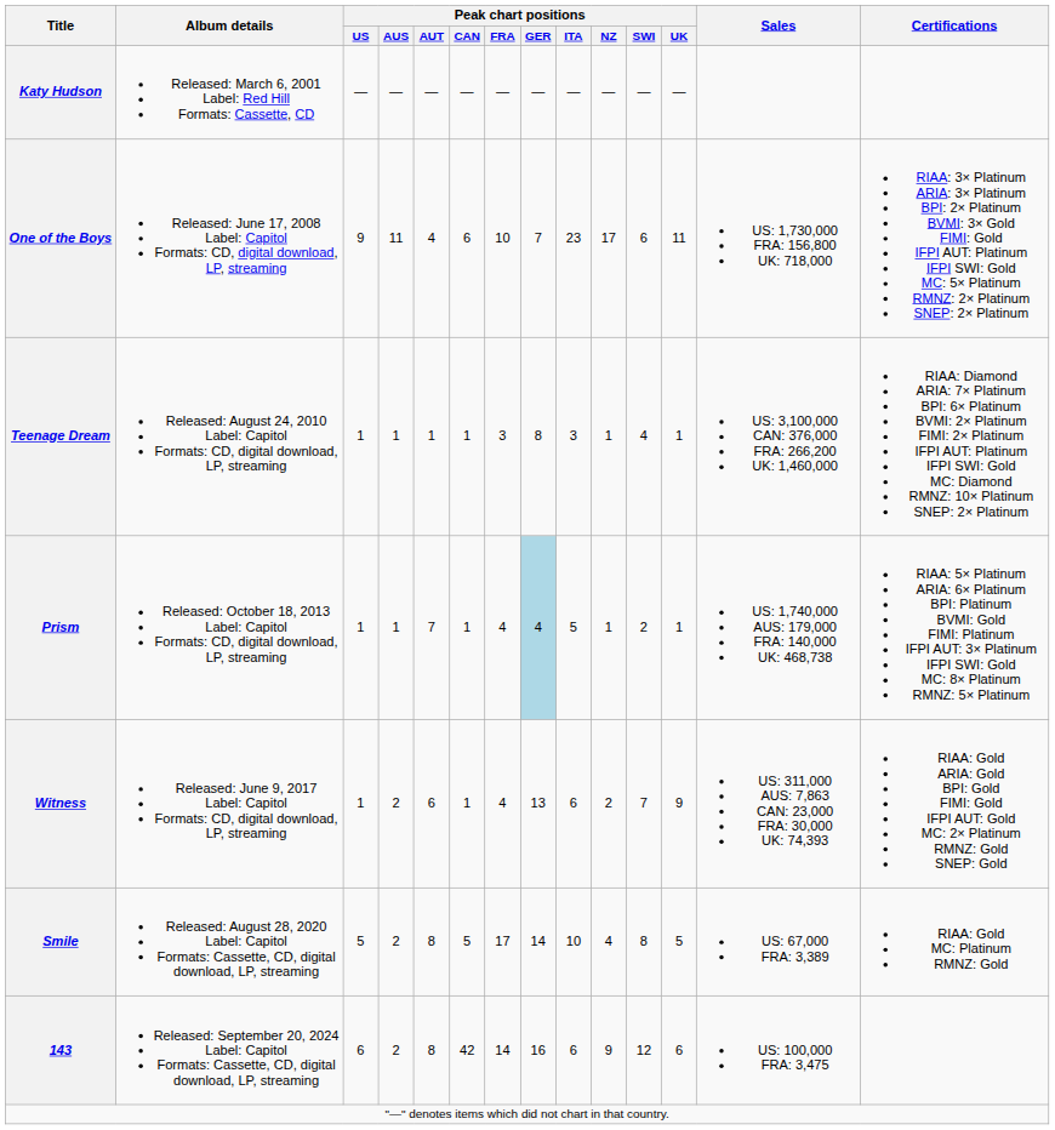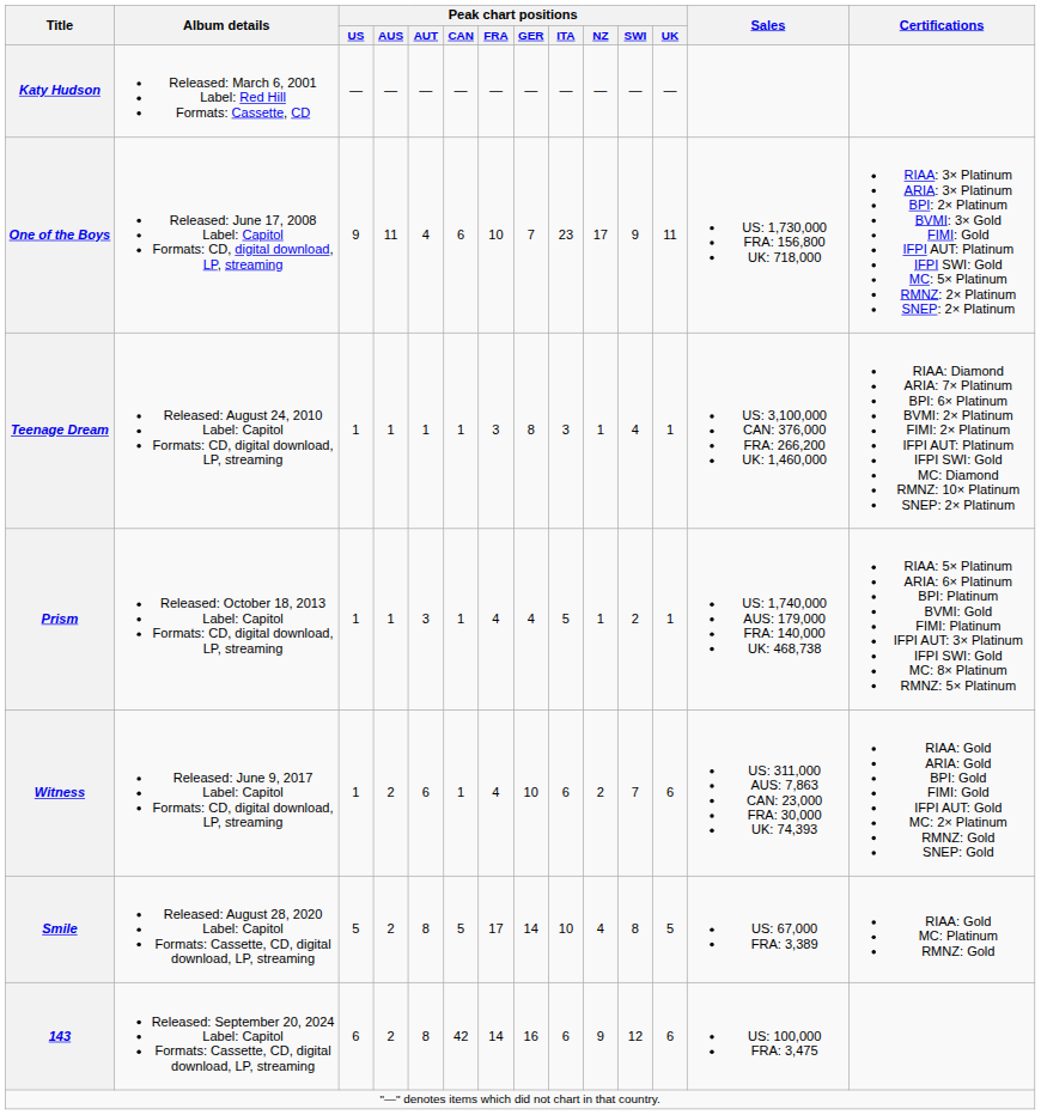 <table class="wikitable plainrowheaders" style="text-align:center;">
 <tr>
 <th scope="col" rowspan="2" style="width:8em;">Title</th>
 <th scope="col" rowspan="2" style="width:17em;">Album details</th>
 <th scope="col" colspan="10">Peak chart positions</th>
 <th scope="col" rowspan="2" style="width:12em;"><a href='#'>Sales</a></th>
 <th scope="col" rowspan="2" style="width:14em;"><a href='#'>Certifications</a></th>
 </tr>
 <tr>
 <th scope="col" style="width:2.5em;font-size:90%;"><a href='#'>US</a><br></th>
 <th scope="col" style="width:2.5em;font-size:90%;"><a href='#'>AUS</a><br></th>
 <th scope="col" style="width:2.5em;font-size:90%;"><a href='#'>AUT</a><br></th>
 <th scope="col" style="width:2.5em;font-size:90%;"><a href='#'>CAN</a><br></th>
 <th scope="col" style="width:2.5em;font-size:90%;"><a href='#'>FRA</a><br></th>
 <th scope="col" style="width:2.5em;font-size:90%;"><a href='#'>GER</a><br></th>
 <th scope="col" style="width:2.5em;font-size:90%;"><a href='#'>ITA</a> <br></th>
 <th scope="col" style="width:2.5em;font-size:90%;"><a href='#'>NZ</a><br></th>
 <th scope="col" style="width:2.5em;font-size:90%;"><a href='#'>SWI</a><br></th>
 <th scope="col" style="width:2.5em;font-size:90%;"><a href='#'>UK</a><br></th>
 </tr>
 <tr>
 <th scope="row"><em><a href='#'>Katy Hudson</a></em></th>
 <td><br><ul><li>Released: March 6, 2001</li><li>Label: <a href='#'>Red Hill</a></li><li>Formats: <a href='#'>Cassette</a>, <a href='#'>CD</a></li></ul></td>
 <td>—</td>
 <td>—</td>
 <td>—</td>
 <td>—</td>
 <td>—</td>
 <td>—</td>
 <td>—</td>
 <td>—</td>
 <td>—</td>
 <td>—</td>
 <td></td>
 <td></td>
 </tr>
 <tr>
 <th scope="row"><em><a href='#'>One of the Boys</a></em></th>
 <td><br><ul><li>Released: June 17, 2008</li><li>Label: <a href='#'>Capitol</a></li><li>Formats: CD, <a href='#'>digital download</a>, <a href='#'>LP</a>, <a href='#'>streaming</a></li></ul></td>
 <td>9</td>
 <td>11</td>
 <td>4</td>
 <td>6</td>
 <td>10</td>
 <td>7</td>
 <td>23</td>
 <td>17</td>
-<td>6</td>
+<td>9</td>
 <td>11</td>
 <td><br><ul><li>US: 1,730,000</li><li>FRA: 156,800</li><li>UK: 718,000</li></ul></td>
 <td><br><ul><li><a href='#'>RIAA</a>: 3× Platinum</li><li><a href='#'>ARIA</a>: 3× Platinum</li><li><a href='#'>BPI</a>: 2× Platinum</li><li><a href='#'>BVMI</a>: 3× Gold</li><li><a href='#'>FIMI</a>: Gold</li><li><a href='#'>IFPI</a> AUT: Platinum</li><li><a href='#'>IFPI</a> SWI: Gold</li><li><a href='#'>MC</a>: 5× Platinum</li><li><a href='#'>RMNZ</a>: 2× Platinum</li><li><a href='#'>SNEP</a>: 2× Platinum</li></ul></td>
 </tr>
 <tr>
 <th scope="row"><em><a href='#'>Teenage Dream</a></em></th>
 <td><br><ul><li>Released: August 24, 2010</li><li>Label: Capitol</li><li>Formats: CD, digital download, LP, streaming</li></ul></td>
 <td>1</td>
 <td>1</td>
 <td>1</td>
 <td>1</td>
 <td>3</td>
 <td>8</td>
 <td>3</td>
 <td>1</td>
 <td>4</td>
 <td>1</td>
 <td><br><ul><li>US: 3,100,000</li><li>CAN: 376,000</li><li>FRA: 266,200</li><li>UK: 1,460,000</li></ul></td>
 <td><br><ul><li>RIAA: Diamond</li><li>ARIA: 7× Platinum</li><li>BPI: 6× Platinum</li><li>BVMI: 2× Platinum</li><li>FIMI: 2× Platinum</li><li>IFPI AUT: Platinum</li><li>IFPI SWI: Gold</li><li>MC: Diamond</li><li>RMNZ: 10× Platinum</li><li>SNEP: 2× Platinum</li></ul></td>
 </tr>
 <tr>
 <th scope="row"><em><a href='#'>Prism</a></em></th>
 <td><br><ul><li>Released: October 18, 2013</li><li>Label: Capitol</li><li>Formats: CD, digital download, LP, streaming</li></ul></td>
 <td>1</td>
 <td>1</td>
-<td>7</td>
+<td>3</td>
 <td>1</td>
 <td>4</td>
-<td style="background: lightblue;">4</td>
+<td>4</td>
 <td>5</td>
 <td>1</td>
 <td>2</td>
 <td>1</td>
 <td><br><ul><li>US: 1,740,000</li><li>AUS: 179,000</li><li>FRA: 140,000</li><li>UK: 468,738</li></ul></td>
 <td><br><ul><li>RIAA: 5× Platinum</li><li>ARIA: 6× Platinum</li><li>BPI: Platinum</li><li>BVMI: Gold</li><li>FIMI: Platinum</li><li>IFPI AUT: 3× Platinum</li><li>IFPI SWI: Gold</li><li>MC: 8× Platinum</li><li>RMNZ: 5× Platinum</li></ul></td>
 </tr>
 <tr>
 <th scope="row"><em><a href='#'>Witness</a></em></th>
 <td><br><ul><li>Released: June 9, 2017</li><li>Label: Capitol</li><li>Formats: CD, digital download, LP, streaming</li></ul></td>
 <td>1</td>
 <td>2</td>
 <td>6</td>
 <td>1</td>
 <td>4</td>
-<td>13</td>
+<td>10</td>
 <td>6</td>
 <td>2</td>
 <td>7</td>
-<td>9</td>
+<td>6</td>
 <td><br><ul><li>US: 311,000</li><li>AUS: 7,863</li><li>CAN: 23,000</li><li>FRA: 30,000</li><li>UK: 74,393</li></ul></td>
 <td><br><ul><li>RIAA: Gold</li><li>ARIA: Gold</li><li>BPI: Gold</li><li>FIMI: Gold</li><li>IFPI AUT: Gold</li><li>MC: 2× Platinum</li><li>RMNZ: Gold</li><li>SNEP: Gold</li></ul></td>
 </tr>
 <tr>
 <th scope="row"><em><a href='#'>Smile</a></em></th>
 <td><br><ul><li>Released: August 28, 2020</li><li>Label: Capitol</li><li>Formats: Cassette, CD, digital download, LP, streaming</li></ul></td>
 <td>5</td>
 <td>2</td>
 <td>8</td>
 <td>5</td>
 <td>17</td>
 <td>14</td>
 <td>10</td>
 <td>4</td>
 <td>8</td>
 <td>5</td>
 <td><br><ul><li>US: 67,000</li><li>FRA: 3,389</li></ul></td>
 <td><br><ul><li>RIAA: Gold</li><li>MC: Platinum</li><li>RMNZ: Gold</li></ul></td>
 </tr>
 <tr>
 <th scope="row"><em><a href='#'>143</a></em></th>
 <td><br><ul><li>Released: September 20, 2024</li><li>Label: Capitol</li><li>Formats: Cassette, CD, digital download, LP, streaming</li></ul></td>
 <td>6</td>
 <td>2</td>
 <td>8</td>
 <td>42</td>
 <td>14</td>
 <td>16</td>
 <td>6</td>
 <td>9</td>
 <td>12</td>
 <td>6</td>
 <td><br><ul><li>US: 100,000</li><li>FRA: 3,475</li></ul></td>
 <td></td>
 </tr>
 <tr>
 <td colspan="14" style="font-size:90%;">"—" denotes items which did not chart in that country.</td>
 </tr>
 </table>
